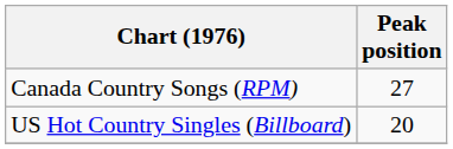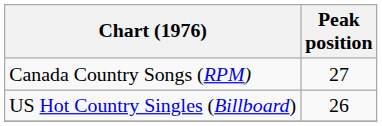 <table class="wikitable sortable">
 <tr>
 <th align="left">Chart (1976)</th>
 <th align="center">Peak<br>position</th>
 </tr>
 <tr>
 <td align="left">Canada Country Songs (<em><a href='#'>RPM</a>)</em></td>
 <td align="center">27</td>
 </tr>
 <tr>
 <td align="left">US <a href='#'>Hot Country Singles</a> (<em><a href='#'>Billboard</a></em>)</td>
-<td align="center">20</td>
+<td align="center">26</td>
 </tr>
 <tr>
 </tr>
 </table>
